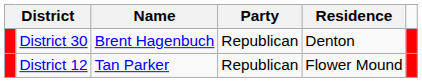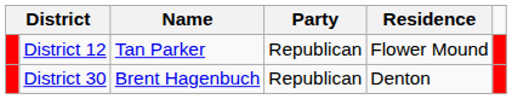 <table class="wikitable">
 <tr>
 <th colspan="2">District</th>
 <th>Name</th>
 <th>Party</th>
 <th>Residence</th>
 </tr>
 <tr>
 <td bgcolor=red> </td>
+<td><a href='#'>District 12</a></td>
+<td><a href='#'>Tan Parker</a></td>
+<td>Republican</td>
+<td>Flower Mound</td>
+<td bgcolor=red> </td>
+</tr>
+<tr>
+<td bgcolor=red> </td>
 <td><a href='#'>District 30</a></td>
 <td><a href='#'>Brent Hagenbuch</a></td>
 <td>Republican</td>
 <td>Denton</td>
 <td bgcolor=red> </td>
 </tr>
-<tr>
-<td bgcolor=red> </td>
-<td><a href='#'>District 12</a></td>
-<td><a href='#'>Tan Parker</a></td>
-<td>Republican</td>
-<td>Flower Mound</td>
-<td bgcolor=red> </td>
-</tr>
 </table>
